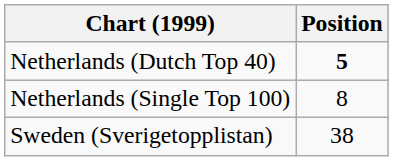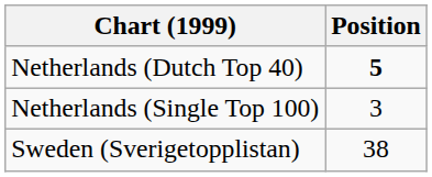 <table class="wikitable sortable">
 <tr>
 <th>Chart (1999)</th>
 <th>Position</th>
 </tr>
 <tr>
 <td>Netherlands (Dutch Top 40)</td>
 <td style="text-align:center;"><strong>5</strong></td>
 </tr>
 <tr>
 <td>Netherlands (Single Top 100)</td>
-<td style="text-align:center;">8</td>
+<td style="text-align:center;">3</td>
 </tr>
 <tr>
 <td>Sweden (Sverigetopplistan)</td>
 <td style="text-align:center;">38</td>
 </tr>
 </table>
